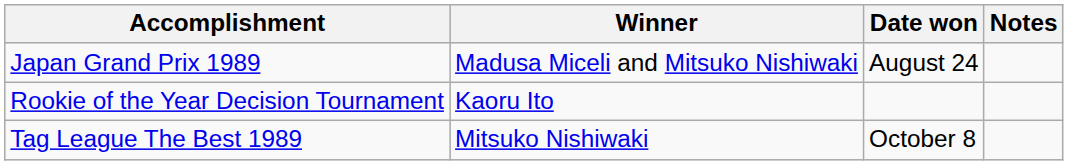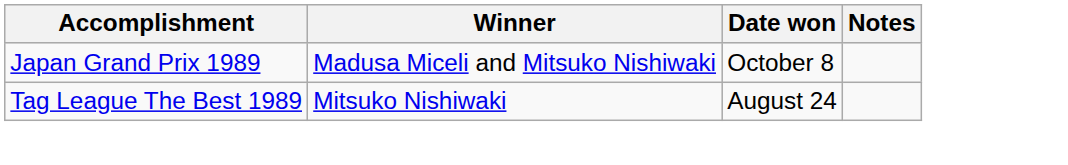 <table class="wikitable">
 <tr>
 <th>Accomplishment</th>
 <th>Winner</th>
 <th>Date won</th>
 <th>Notes</th>
 </tr>
 <tr>
 <td><a href='#'>Japan Grand Prix 1989</a></td>
 <td><a href='#'>Madusa Miceli</a> and <a href='#'>Mitsuko Nishiwaki</a></td>
-<td>August 24</td>
-</tr>
-<tr>
-<td><a href='#'>Rookie of the Year Decision Tournament</a></td>
-<td><a href='#'>Kaoru Ito</a></td>
-<td></td>
-<td></td>
+<td>October 8</td>
 </tr>
 <tr>
 <td><a href='#'>Tag League The Best 1989</a></td>
 <td><a href='#'>Mitsuko Nishiwaki</a></td>
-<td>October 8</td>
+<td>August 24</td>
 <td></td>
 </tr>
 </table>
